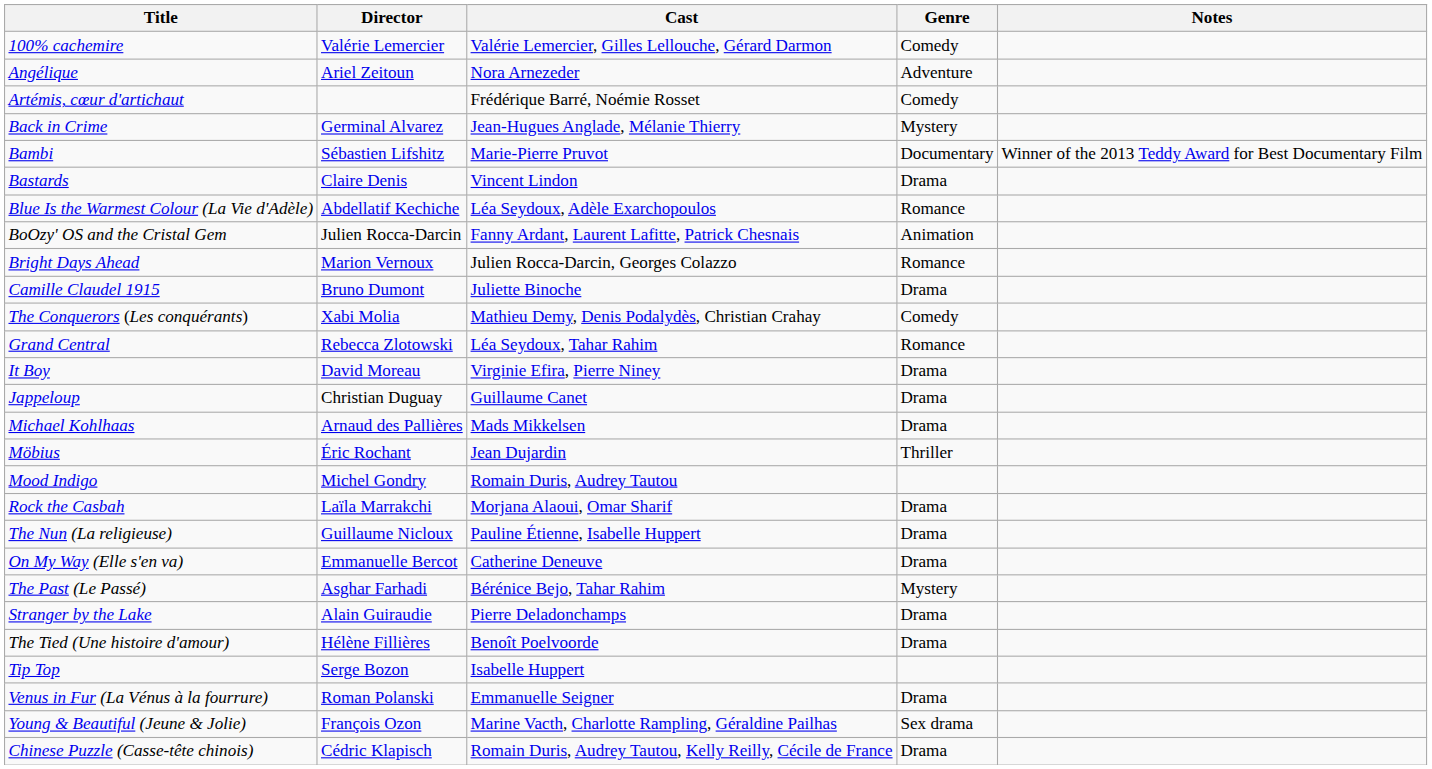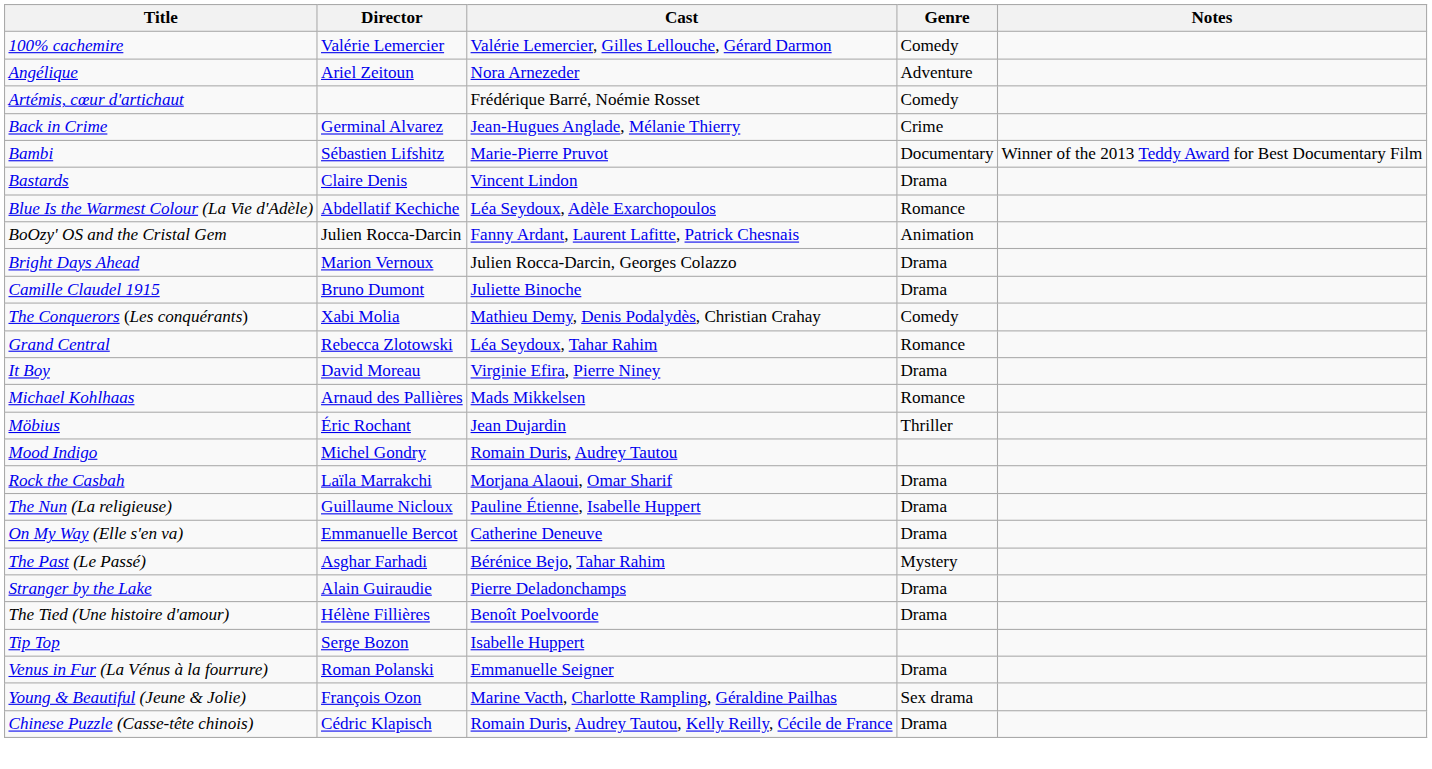 <table class="wikitable sortable">
 <tr>
 <th>Title</th>
 <th>Director</th>
 <th>Cast</th>
 <th>Genre</th>
 <th>Notes</th>
 </tr>
 <tr>
 <td><em><a href='#'>100% cachemire</a></em></td>
 <td><a href='#'>Valérie Lemercier</a></td>
 <td><a href='#'>Valérie Lemercier</a>, <a href='#'>Gilles Lellouche</a>, <a href='#'>Gérard Darmon</a></td>
 <td>Comedy</td>
 <td></td>
 </tr>
 <tr>
 <td><em><a href='#'>Angélique</a></em></td>
 <td><a href='#'>Ariel Zeitoun</a></td>
 <td><a href='#'>Nora Arnezeder</a></td>
 <td>Adventure</td>
 <td></td>
 </tr>
 <tr>
 <td><em><a href='#'>Artémis, cœur d'artichaut</a></em></td>
 <td></td>
 <td>Frédérique Barré, Noémie Rosset</td>
 <td>Comedy</td>
 <td></td>
 </tr>
 <tr>
 <td><em><a href='#'>Back in Crime</a></em></td>
 <td><a href='#'>Germinal Alvarez</a></td>
 <td><a href='#'>Jean-Hugues Anglade</a>, <a href='#'>Mélanie Thierry</a></td>
-<td>Mystery</td>
+<td>Crime</td>
 <td></td>
 </tr>
 <tr>
 <td><em><a href='#'>Bambi</a></em></td>
 <td><a href='#'>Sébastien Lifshitz</a></td>
 <td><a href='#'>Marie-Pierre Pruvot</a></td>
 <td>Documentary</td>
 <td>Winner of the 2013 <a href='#'>Teddy Award</a> for Best Documentary Film</td>
 </tr>
 <tr>
 <td><em><a href='#'>Bastards</a></em></td>
 <td><a href='#'>Claire Denis</a></td>
 <td><a href='#'>Vincent Lindon</a></td>
 <td>Drama</td>
 <td></td>
 </tr>
 <tr>
 <td><em><a href='#'>Blue Is the Warmest Colour</a> (La Vie d'Adèle)</em></td>
 <td><a href='#'>Abdellatif Kechiche</a></td>
 <td><a href='#'>Léa Seydoux</a>, <a href='#'>Adèle Exarchopoulos</a></td>
 <td>Romance</td>
 <td></td>
 </tr>
 <tr>
 <td><em>BoOzy' OS and the Cristal Gem</em></td>
 <td>Julien Rocca-Darcin</td>
 <td><a href='#'>Fanny Ardant</a>, <a href='#'>Laurent Lafitte</a>, <a href='#'>Patrick Chesnais</a></td>
 <td>Animation</td>
 <td></td>
 </tr>
 <tr>
 <td><em><a href='#'>Bright Days Ahead</a></em></td>
 <td><a href='#'>Marion Vernoux</a></td>
 <td>Julien Rocca-Darcin, Georges Colazzo</td>
-<td>Romance</td>
+<td>Drama</td>
 <td></td>
 </tr>
 <tr>
 <td><em><a href='#'>Camille Claudel 1915</a></em></td>
 <td><a href='#'>Bruno Dumont</a></td>
 <td><a href='#'>Juliette Binoche</a></td>
 <td>Drama</td>
 <td></td>
 </tr>
 <tr>
 <td><em><a href='#'>The Conquerors</a></em> (<em>Les conquérants</em>)</td>
 <td><a href='#'>Xabi Molia</a></td>
 <td><a href='#'>Mathieu Demy</a>, <a href='#'>Denis Podalydès</a>, Christian Crahay</td>
 <td>Comedy</td>
 <td></td>
 </tr>
 <tr>
 <td><em><a href='#'>Grand Central</a></em></td>
 <td><a href='#'>Rebecca Zlotowski</a></td>
 <td><a href='#'>Léa Seydoux</a>, <a href='#'>Tahar Rahim</a></td>
 <td>Romance</td>
 <td></td>
 </tr>
 <tr>
 <td><em><a href='#'>It Boy</a></em></td>
 <td><a href='#'>David Moreau</a></td>
 <td><a href='#'>Virginie Efira</a>, <a href='#'>Pierre Niney</a></td>
 <td>Drama</td>
 <td></td>
 </tr>
 <tr>
-<td><em><a href='#'>Jappeloup</a></em></td>
-<td>Christian Duguay</td>
-<td><a href='#'>Guillaume Canet</a></td>
-<td>Drama</td>
-<td></td>
-</tr>
-<tr>
 <td><em><a href='#'>Michael Kohlhaas</a></em></td>
 <td><a href='#'>Arnaud des Pallières</a></td>
 <td><a href='#'>Mads Mikkelsen</a></td>
-<td>Drama</td>
+<td>Romance</td>
 <td></td>
 </tr>
 <tr>
 <td><em><a href='#'>Möbius</a></em></td>
 <td><a href='#'>Éric Rochant</a></td>
 <td><a href='#'>Jean Dujardin</a></td>
 <td>Thriller</td>
 <td></td>
 </tr>
 <tr>
 <td><em><a href='#'>Mood Indigo</a></em></td>
 <td><a href='#'>Michel Gondry</a></td>
 <td><a href='#'>Romain Duris</a>, <a href='#'>Audrey Tautou</a></td>
 <td></td>
 <td></td>
 </tr>
 <tr>
 <td><em><a href='#'>Rock the Casbah</a></em></td>
 <td><a href='#'>Laïla Marrakchi</a></td>
 <td><a href='#'>Morjana Alaoui</a>, <a href='#'>Omar Sharif</a></td>
 <td>Drama</td>
 <td></td>
 </tr>
 <tr>
 <td><em><a href='#'>The Nun</a> (La religieuse)</em></td>
 <td><a href='#'>Guillaume Nicloux</a></td>
 <td><a href='#'>Pauline Étienne</a>, <a href='#'>Isabelle Huppert</a></td>
 <td>Drama</td>
 <td></td>
 </tr>
 <tr>
 <td><em><a href='#'>On My Way</a> (Elle s'en va)</em></td>
 <td><a href='#'>Emmanuelle Bercot</a></td>
 <td><a href='#'>Catherine Deneuve</a></td>
 <td>Drama</td>
 <td></td>
 </tr>
 <tr>
 <td><em><a href='#'>The Past</a> (Le Passé)</em></td>
 <td><a href='#'>Asghar Farhadi</a></td>
 <td><a href='#'>Bérénice Bejo</a>, <a href='#'>Tahar Rahim</a></td>
 <td>Mystery</td>
 <td></td>
 </tr>
 <tr>
 <td><em><a href='#'>Stranger by the Lake</a></em></td>
 <td><a href='#'>Alain Guiraudie</a></td>
 <td><a href='#'>Pierre Deladonchamps</a></td>
 <td>Drama</td>
 <td></td>
 </tr>
 <tr>
 <td><em>The Tied (Une histoire d'amour)</em></td>
 <td><a href='#'>Hélène Fillières</a></td>
 <td><a href='#'>Benoît Poelvoorde</a></td>
 <td>Drama</td>
 <td></td>
 </tr>
 <tr>
 <td><em><a href='#'>Tip Top</a></em></td>
 <td><a href='#'>Serge Bozon</a></td>
 <td><a href='#'>Isabelle Huppert</a></td>
 <td></td>
 <td></td>
 </tr>
 <tr>
 <td><em><a href='#'>Venus in Fur</a> (La Vénus à la fourrure)</em></td>
 <td><a href='#'>Roman Polanski</a></td>
 <td><a href='#'>Emmanuelle Seigner</a></td>
 <td>Drama</td>
 <td></td>
 </tr>
 <tr>
 <td><em><a href='#'>Young & Beautiful</a> (Jeune & Jolie)</em></td>
 <td><a href='#'>François Ozon</a></td>
 <td><a href='#'>Marine Vacth</a>, <a href='#'>Charlotte Rampling</a>, <a href='#'>Géraldine Pailhas</a></td>
 <td>Sex drama</td>
 <td></td>
 </tr>
 <tr>
 <td><em><a href='#'>Chinese Puzzle</a> (Casse-tête chinois)</em></td>
 <td><a href='#'>Cédric Klapisch</a></td>
 <td><a href='#'>Romain Duris</a>, <a href='#'>Audrey Tautou</a>, <a href='#'>Kelly Reilly</a>, <a href='#'>Cécile de France</a></td>
 <td>Drama</td>
 <td></td>
 </tr>
 <tr>
 </tr>
 </table>
